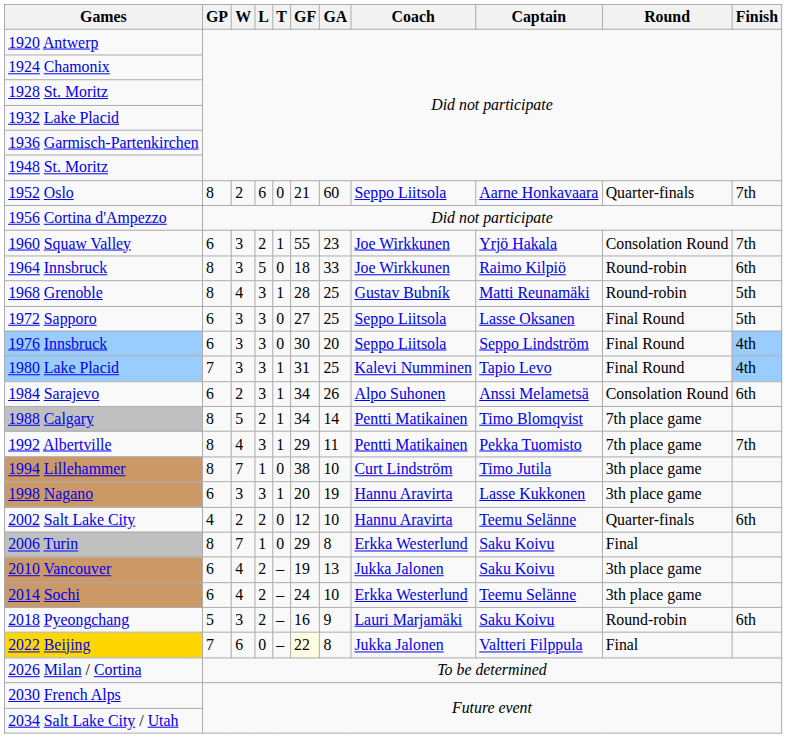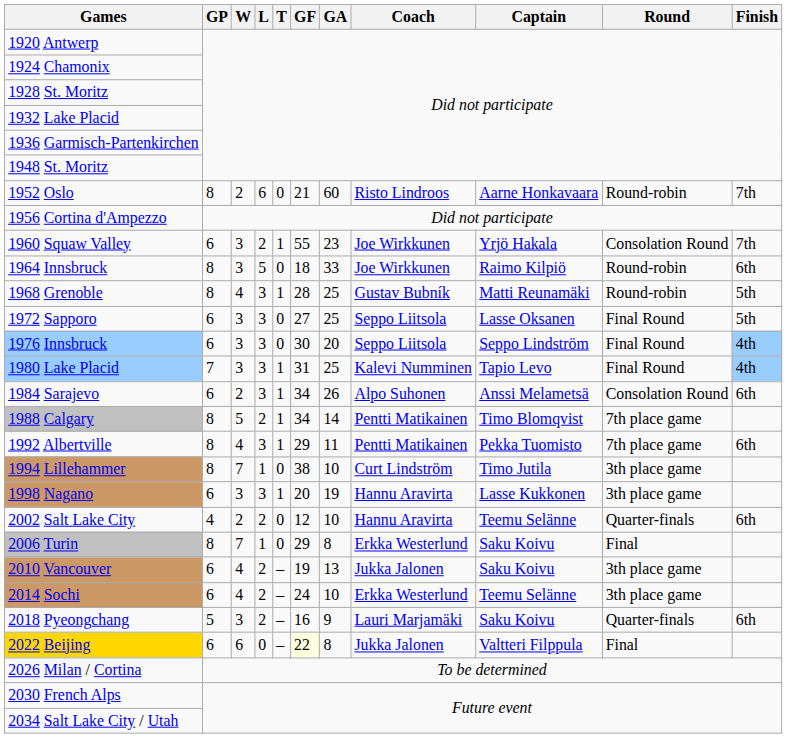 <table class="wikitable sortable">
 <tr>
 <th>Games</th>
 <th>GP</th>
 <th>W</th>
 <th>L</th>
 <th>T</th>
 <th>GF</th>
 <th>GA</th>
 <th>Coach</th>
 <th>Captain</th>
 <th>Round</th>
 <th>Finish</th>
 </tr>
 <tr>
 <td> <a href='#'>1920</a> <a href='#'>Antwerp</a></td>
 <td colspan=10 rowspan=6 align=center><em>Did not participate</em></td>
 </tr>
 <tr>
 <td> <a href='#'>1924</a> <a href='#'>Chamonix</a></td>
 </tr>
 <tr>
 <td> <a href='#'>1928</a> <a href='#'>St. Moritz</a></td>
 </tr>
 <tr>
 <td> <a href='#'>1932</a> <a href='#'>Lake Placid</a></td>
 </tr>
 <tr>
 <td> <a href='#'>1936</a> <a href='#'>Garmisch-Partenkirchen</a></td>
 </tr>
 <tr>
 <td> <a href='#'>1948</a> <a href='#'>St. Moritz</a></td>
 </tr>
 <tr>
 <td> <a href='#'>1952</a> <a href='#'>Oslo</a></td>
 <td>8</td>
 <td>2</td>
 <td>6</td>
 <td>0</td>
 <td>21</td>
 <td>60</td>
-<td><a href='#'>Seppo Liitsola</a></td>
+<td><a href='#'>Risto Lindroos</a></td>
 <td><a href='#'>Aarne Honkavaara</a></td>
-<td>Quarter-finals</td>
+<td>Round-robin</td>
 <td>7th</td>
 </tr>
 <tr>
 <td> <a href='#'>1956</a> <a href='#'>Cortina d'Ampezzo</a></td>
 <td colspan="10" align="center"><em>Did not participate</em></td>
 </tr>
 <tr>
 <td> <a href='#'>1960</a> <a href='#'>Squaw Valley</a></td>
 <td>6</td>
 <td>3</td>
 <td>2</td>
 <td>1</td>
 <td>55</td>
 <td>23</td>
 <td> <a href='#'>Joe Wirkkunen</a></td>
 <td><a href='#'>Yrjö Hakala</a></td>
 <td>Consolation Round</td>
 <td>7th</td>
 </tr>
 <tr>
 <td> <a href='#'>1964</a> <a href='#'>Innsbruck</a></td>
 <td>8</td>
 <td>3</td>
 <td>5</td>
 <td>0</td>
 <td>18</td>
 <td>33</td>
 <td> <a href='#'>Joe Wirkkunen</a></td>
 <td><a href='#'>Raimo Kilpiö</a></td>
 <td>Round-robin</td>
 <td>6th</td>
 </tr>
 <tr>
 <td> <a href='#'>1968</a> <a href='#'>Grenoble</a></td>
 <td>8</td>
 <td>4</td>
 <td>3</td>
 <td>1</td>
 <td>28</td>
 <td>25</td>
 <td> <a href='#'>Gustav Bubník</a></td>
 <td><a href='#'>Matti Reunamäki</a></td>
 <td>Round-robin</td>
 <td>5th</td>
 </tr>
 <tr>
 <td> <a href='#'>1972</a> <a href='#'>Sapporo</a></td>
 <td>6</td>
 <td>3</td>
 <td>3</td>
 <td>0</td>
 <td>27</td>
 <td>25</td>
 <td><a href='#'>Seppo Liitsola</a></td>
 <td><a href='#'>Lasse Oksanen</a></td>
 <td>Final Round</td>
 <td>5th</td>
 </tr>
 <tr>
 <td style="background:#9acdff;"> <a href='#'>1976</a> <a href='#'>Innsbruck</a></td>
 <td>6</td>
 <td>3</td>
 <td>3</td>
 <td>0</td>
 <td>30</td>
 <td>20</td>
 <td><a href='#'>Seppo Liitsola</a></td>
 <td><a href='#'>Seppo Lindström</a></td>
 <td>Final Round</td>
 <td style="background:#9acdff;">4th</td>
 </tr>
 <tr>
 <td style="background:#9acdff;"> <a href='#'>1980</a> <a href='#'>Lake Placid</a></td>
 <td>7</td>
 <td>3</td>
 <td>3</td>
 <td>1</td>
 <td>31</td>
 <td>25</td>
 <td><a href='#'>Kalevi Numminen</a></td>
 <td><a href='#'>Tapio Levo</a></td>
 <td>Final Round</td>
 <td style="background:#9acdff;">4th</td>
 </tr>
 <tr>
 <td> <a href='#'>1984</a> <a href='#'>Sarajevo</a></td>
 <td>6</td>
 <td>2</td>
 <td>3</td>
 <td>1</td>
 <td>34</td>
 <td>26</td>
 <td><a href='#'>Alpo Suhonen</a></td>
 <td><a href='#'>Anssi Melametsä</a></td>
 <td>Consolation Round</td>
 <td>6th</td>
 </tr>
 <tr>
 <td style="background:silver;"> <a href='#'>1988</a> <a href='#'>Calgary</a></td>
 <td>8</td>
 <td>5</td>
 <td>2</td>
 <td>1</td>
 <td>34</td>
 <td>14</td>
 <td><a href='#'>Pentti Matikainen</a></td>
 <td><a href='#'>Timo Blomqvist</a></td>
 <td>7th place game</td>
 <td></td>
 </tr>
 <tr>
 <td> <a href='#'>1992</a> <a href='#'>Albertville</a></td>
 <td>8</td>
 <td>4</td>
 <td>3</td>
 <td>1</td>
 <td>29</td>
 <td>11</td>
 <td><a href='#'>Pentti Matikainen</a></td>
 <td><a href='#'>Pekka Tuomisto</a></td>
 <td>7th place game</td>
-<td>7th</td>
+<td>6th</td>
 </tr>
 <tr>
 <td style="background:#c96;"> <a href='#'>1994</a> <a href='#'>Lillehammer</a></td>
 <td>8</td>
 <td>7</td>
 <td>1</td>
 <td>0</td>
 <td>38</td>
 <td>10</td>
 <td> <a href='#'>Curt Lindström</a></td>
 <td><a href='#'>Timo Jutila</a></td>
 <td>3th place game</td>
 <td></td>
 </tr>
 <tr>
 <td style="background:#c96;"> <a href='#'>1998</a> <a href='#'>Nagano</a></td>
 <td>6</td>
 <td>3</td>
 <td>3</td>
 <td>1</td>
 <td>20</td>
 <td>19</td>
 <td><a href='#'>Hannu Aravirta</a></td>
 <td><a href='#'>Lasse Kukkonen</a></td>
 <td>3th place game</td>
 <td></td>
 </tr>
 <tr>
 <td> <a href='#'>2002</a> <a href='#'>Salt Lake City</a></td>
 <td>4</td>
 <td>2</td>
 <td>2</td>
 <td>0</td>
 <td>12</td>
 <td>10</td>
 <td><a href='#'>Hannu Aravirta</a></td>
 <td><a href='#'>Teemu Selänne</a></td>
 <td>Quarter-finals</td>
 <td>6th</td>
 </tr>
 <tr>
 <td style="background:silver;"> <a href='#'>2006</a> <a href='#'>Turin</a></td>
 <td>8</td>
 <td>7</td>
 <td>1</td>
 <td>0</td>
 <td>29</td>
 <td>8</td>
 <td><a href='#'>Erkka Westerlund</a></td>
 <td><a href='#'>Saku Koivu</a></td>
 <td>Final</td>
 <td></td>
 </tr>
 <tr>
 <td style="background:#c96;"> <a href='#'>2010</a> <a href='#'>Vancouver</a></td>
 <td>6</td>
 <td>4</td>
 <td>2</td>
 <td>–</td>
 <td>19</td>
 <td>13</td>
 <td><a href='#'>Jukka Jalonen</a></td>
 <td><a href='#'>Saku Koivu</a></td>
 <td>3th place game</td>
 <td></td>
 </tr>
 <tr>
 <td style="background:#c96;"> <a href='#'>2014</a> <a href='#'>Sochi</a></td>
 <td>6</td>
 <td>4</td>
 <td>2</td>
 <td>–</td>
 <td>24</td>
 <td>10</td>
 <td><a href='#'>Erkka Westerlund</a></td>
 <td><a href='#'>Teemu Selänne</a></td>
 <td>3th place game</td>
 <td></td>
 </tr>
 <tr>
 <td> <a href='#'>2018</a> <a href='#'>Pyeongchang</a></td>
 <td>5</td>
 <td>3</td>
 <td>2</td>
 <td>–</td>
 <td>16</td>
 <td>9</td>
 <td><a href='#'>Lauri Marjamäki</a></td>
 <td><a href='#'>Saku Koivu</a></td>
-<td>Round-robin</td>
+<td>Quarter-finals</td>
 <td>6th</td>
 </tr>
 <tr>
 <td style="background:gold;"> <a href='#'>2022</a> <a href='#'>Beijing</a></td>
-<td>7</td>
+<td>6</td>
 <td>6</td>
 <td>0</td>
 <td>–</td>
 <td style="background: lightyellow;">22</td>
 <td>8</td>
 <td><a href='#'>Jukka Jalonen</a></td>
 <td><a href='#'>Valtteri Filppula</a></td>
 <td>Final</td>
 <td></td>
 </tr>
 <tr>
 <td> <a href='#'>2026</a> <a href='#'>Milan</a> / <a href='#'>Cortina</a></td>
 <td colspan="10" align=center><em>To be determined</em></td>
 </tr>
 <tr>
 <td> <a href='#'>2030</a> <a href='#'>French Alps</a></td>
 <td colspan=10 rowspan=2 align=center><em>Future event</em></td>
 </tr>
 <tr>
 <td> <a href='#'>2034</a> <a href='#'>Salt Lake City</a> / <a href='#'>Utah</a></td>
 </tr>
 </table>
